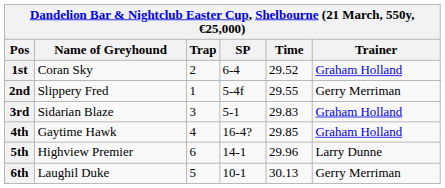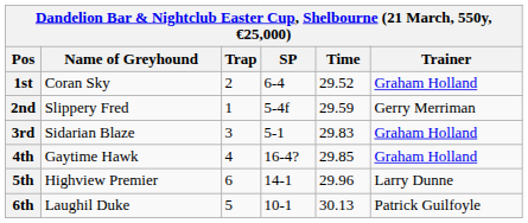 <table class="wikitable">
 <tr>
 <th colspan="6"><a href='#'>Dandelion Bar & Nightclub Easter Cup</a>, <a href='#'>Shelbourne</a> (21 March, 550y, €25,000)</th>
 </tr>
 <tr>
 <th width=30>Pos</th>
 <th width=180>Name of Greyhound</th>
 <th width=30>Trap</th>
 <th width=50>SP</th>
 <th width=50>Time</th>
 <th width=150>Trainer</th>
 </tr>
 <tr>
 <th>1st</th>
 <td>Coran Sky</td>
 <td>2</td>
 <td>6-4</td>
 <td>29.52</td>
 <td><a href='#'>Graham Holland</a></td>
 </tr>
 <tr>
 <th>2nd</th>
 <td>Slippery Fred</td>
 <td>1</td>
 <td>5-4f</td>
-<td>29.55</td>
+<td>29.59</td>
 <td>Gerry Merriman</td>
 </tr>
 <tr>
 <th>3rd</th>
 <td>Sidarian Blaze</td>
 <td>3</td>
 <td>5-1</td>
 <td>29.83</td>
 <td><a href='#'>Graham Holland</a></td>
 </tr>
 <tr>
 <th>4th</th>
 <td>Gaytime Hawk</td>
 <td>4</td>
 <td>16-4?</td>
 <td>29.85</td>
 <td><a href='#'>Graham Holland</a></td>
 </tr>
 <tr>
 <th>5th</th>
 <td>Highview Premier</td>
 <td>6</td>
 <td>14-1</td>
 <td>29.96</td>
 <td>Larry Dunne</td>
 </tr>
 <tr>
 <th>6th</th>
 <td>Laughil Duke</td>
 <td>5</td>
 <td>10-1</td>
 <td>30.13</td>
-<td>Gerry Merriman</td>
+<td>Patrick Guilfoyle</td>
 </tr>
 </table>
